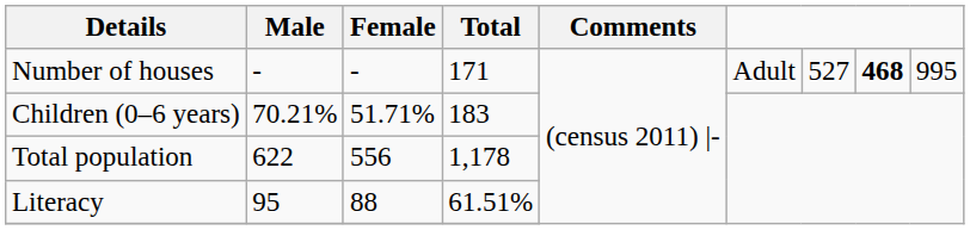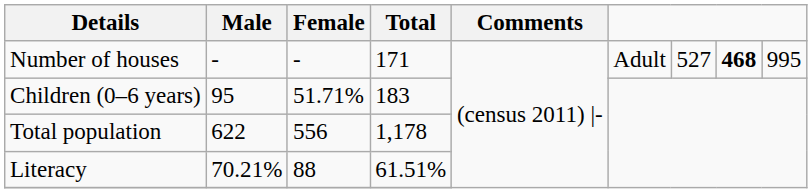 <table class="wikitable sortable">
 <tr>
 <th>Details</th>
 <th>Male</th>
 <th>Female</th>
 <th>Total</th>
 <th>Comments</th>
 </tr>
 <tr>
 <td>Number of houses</td>
 <td>-</td>
 <td>-</td>
 <td>171</td>
 <td rowspan="5">(census 2011) |-</td>
 <td>Adult</td>
 <td>527</td>
 <td><strong>468</strong></td>
 <td>995</td>
 </tr>
 <tr>
 <td>Children (0–6 years)</td>
-<td>70.21%</td>
+<td>95</td>
 <td>51.71%</td>
 <td>183</td>
 </tr>
 <tr>
 <td>Total population</td>
 <td>622</td>
 <td>556</td>
 <td>1,178</td>
 </tr>
 <tr>
 <td>Literacy</td>
-<td>95</td>
+<td>70.21%</td>
 <td>88</td>
 <td>61.51%</td>
 </tr>
 <tr>
 </tr>
 </table>
